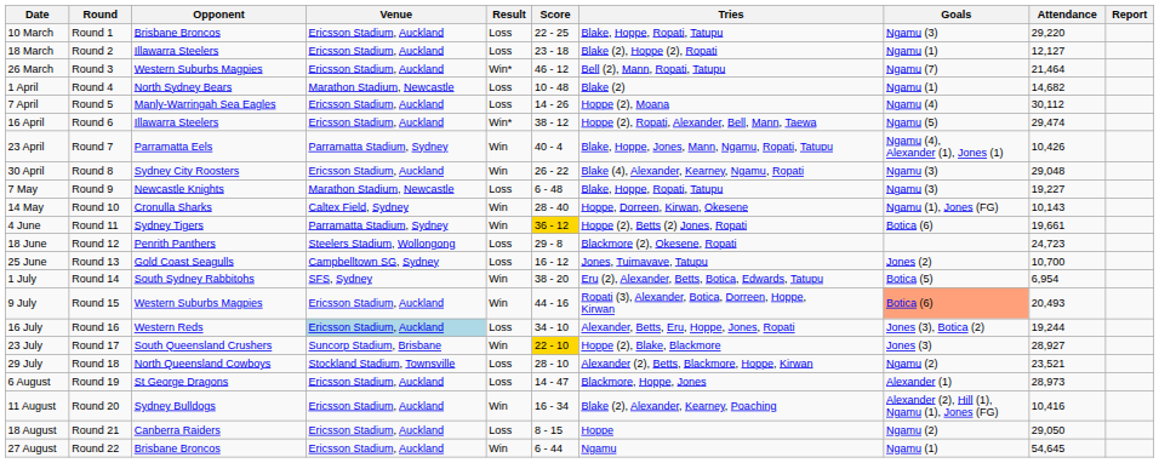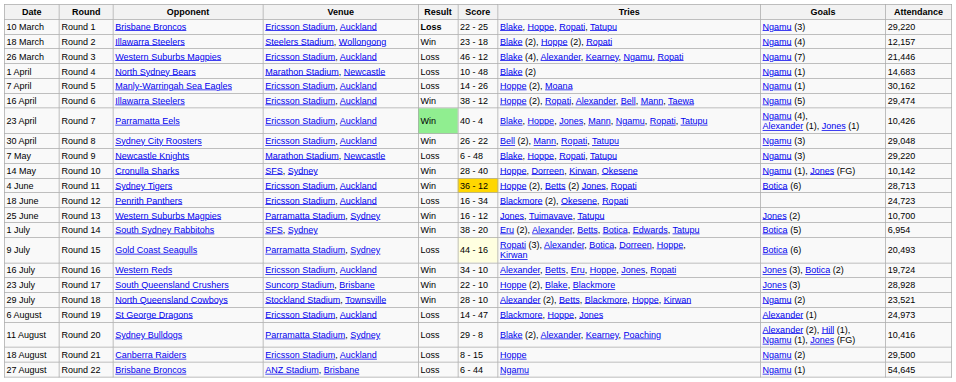 <table class="wikitable" style="font-size:75%;" width="100%">
 <tr>
 <th>Date</th>
 <th>Round</th>
 <th>Opponent</th>
 <th>Venue</th>
 <th>Result</th>
 <th>Score</th>
 <th>Tries</th>
 <th>Goals</th>
 <th>Attendance</th>
-<th>Report</th>
 </tr>
 <tr>
 <td>10 March</td>
 <td>Round 1</td>
 <td> <a href='#'>Brisbane Broncos</a></td>
 <td><a href='#'>Ericsson Stadium</a>, <a href='#'>Auckland</a></td>
-<td>Loss</td>
+<td><strong>Loss</strong></td>
 <td>22 - 25</td>
 <td><a href='#'>Blake</a>, <a href='#'>Hoppe</a>, <a href='#'>Ropati</a>, <a href='#'>Tatupu</a></td>
 <td><a href='#'>Ngamu</a> (3)</td>
 <td>29,220</td>
-<td></td>
 </tr>
 <tr>
 <td>18 March</td>
 <td>Round 2</td>
 <td> <a href='#'>Illawarra Steelers</a></td>
-<td><a href='#'>Ericsson Stadium</a>, <a href='#'>Auckland</a></td>
-<td>Loss</td>
+<td><a href='#'>Steelers Stadium</a>, <a href='#'>Wollongong</a></td>
+<td>Win</td>
 <td>23 - 18</td>
 <td><a href='#'>Blake</a> (2), <a href='#'>Hoppe</a> (2), <a href='#'>Ropati</a></td>
-<td><a href='#'>Ngamu</a> (1)</td>
-<td>12,127</td>
-<td></td>
+<td><a href='#'>Ngamu</a> (4)</td>
+<td>12,157</td>
 </tr>
 <tr>
 <td>26 March</td>
 <td>Round 3</td>
 <td> <a href='#'>Western Suburbs Magpies</a></td>
 <td><a href='#'>Ericsson Stadium</a>, <a href='#'>Auckland</a></td>
-<td>Win*</td>
+<td>Loss</td>
 <td>46 - 12</td>
-<td><a href='#'>Bell</a> (2), <a href='#'>Mann</a>, <a href='#'>Ropati</a>, <a href='#'>Tatupu</a></td>
+<td><a href='#'>Blake</a> (4), <a href='#'>Alexander</a>, <a href='#'>Kearney</a>, <a href='#'>Ngamu</a>, <a href='#'>Ropati</a></td>
 <td><a href='#'>Ngamu</a> (7)</td>
-<td>21,464</td>
-<td></td>
+<td>21,446</td>
 </tr>
 <tr>
 <td>1 April</td>
 <td>Round 4</td>
 <td> <a href='#'>North Sydney Bears</a></td>
 <td><a href='#'>Marathon Stadium</a>, <a href='#'>Newcastle</a></td>
 <td>Loss</td>
 <td>10 - 48</td>
 <td><a href='#'>Blake</a> (2)</td>
 <td><a href='#'>Ngamu</a> (1)</td>
-<td>14,682</td>
-<td></td>
+<td>14,683</td>
 </tr>
 <tr>
 <td>7 April</td>
 <td>Round 5</td>
 <td> <a href='#'>Manly-Warringah Sea Eagles</a></td>
 <td><a href='#'>Ericsson Stadium</a>, <a href='#'>Auckland</a></td>
 <td>Loss</td>
 <td>14 - 26</td>
 <td><a href='#'>Hoppe</a> (2), <a href='#'>Moana</a></td>
-<td><a href='#'>Ngamu</a> (4)</td>
-<td>30,112</td>
-<td></td>
+<td><a href='#'>Ngamu</a> (1)</td>
+<td>30,162</td>
 </tr>
 <tr>
 <td>16 April</td>
 <td>Round 6</td>
 <td> <a href='#'>Illawarra Steelers</a></td>
 <td><a href='#'>Ericsson Stadium</a>, <a href='#'>Auckland</a></td>
-<td>Win*</td>
+<td>Win</td>
 <td>38 - 12</td>
 <td><a href='#'>Hoppe</a> (2), <a href='#'>Ropati</a>, <a href='#'>Alexander</a>, <a href='#'>Bell</a>, <a href='#'>Mann</a>, <a href='#'>Taewa</a></td>
 <td><a href='#'>Ngamu</a> (5)</td>
 <td>29,474</td>
-<td></td>
 </tr>
 <tr>
 <td>23 April</td>
 <td>Round 7</td>
 <td> <a href='#'>Parramatta Eels</a></td>
-<td><a href='#'>Parramatta Stadium</a>, <a href='#'>Sydney</a></td>
-<td>Win</td>
+<td><a href='#'>Ericsson Stadium</a>, <a href='#'>Auckland</a></td>
+<td style="background: lightgreen;">Win</td>
 <td>40 - 4</td>
 <td><a href='#'>Blake</a>, <a href='#'>Hoppe</a>, <a href='#'>Jones</a>, <a href='#'>Mann</a>, <a href='#'>Ngamu</a>, <a href='#'>Ropati</a>, <a href='#'>Tatupu</a></td>
 <td><a href='#'>Ngamu</a> (4),<br><a href='#'>Alexander</a> (1), <a href='#'>Jones</a> (1)</td>
 <td>10,426</td>
-<td></td>
 </tr>
 <tr>
 <td>30 April</td>
 <td>Round 8</td>
 <td> <a href='#'>Sydney City Roosters</a></td>
 <td><a href='#'>Ericsson Stadium</a>, <a href='#'>Auckland</a></td>
 <td>Win</td>
 <td>26 - 22</td>
-<td><a href='#'>Blake</a> (4), <a href='#'>Alexander</a>, <a href='#'>Kearney</a>, <a href='#'>Ngamu</a>, <a href='#'>Ropati</a></td>
+<td><a href='#'>Bell</a> (2), <a href='#'>Mann</a>, <a href='#'>Ropati</a>, <a href='#'>Tatupu</a></td>
 <td><a href='#'>Ngamu</a> (3)</td>
 <td>29,048</td>
-<td></td>
 </tr>
 <tr>
 <td>7 May</td>
 <td>Round 9</td>
 <td> <a href='#'>Newcastle Knights</a></td>
 <td><a href='#'>Marathon Stadium</a>, <a href='#'>Newcastle</a></td>
 <td>Loss</td>
 <td>6 - 48</td>
 <td><a href='#'>Blake</a>, <a href='#'>Hoppe</a>, <a href='#'>Ropati</a>, <a href='#'>Tatupu</a></td>
 <td><a href='#'>Ngamu</a> (3)</td>
-<td>19,227</td>
-<td></td>
+<td>29,220</td>
 </tr>
 <tr>
 <td>14 May</td>
 <td>Round 10</td>
 <td> <a href='#'>Cronulla Sharks</a></td>
-<td><a href='#'>Caltex Field</a>, <a href='#'>Sydney</a></td>
+<td><a href='#'>SFS</a>, <a href='#'>Sydney</a></td>
 <td>Win</td>
 <td>28 - 40</td>
 <td><a href='#'>Hoppe</a>, <a href='#'>Dorreen</a>, <a href='#'>Kirwan</a>, <a href='#'>Okesene</a></td>
 <td><a href='#'>Ngamu</a> (1), <a href='#'>Jones</a> (FG)</td>
-<td>10,143</td>
-<td></td>
+<td>10,142</td>
 </tr>
 <tr>
 <td>4 June</td>
 <td>Round 11</td>
 <td> <a href='#'>Sydney Tigers</a></td>
-<td><a href='#'>Parramatta Stadium</a>, <a href='#'>Sydney</a></td>
+<td><a href='#'>Ericsson Stadium</a>, <a href='#'>Auckland</a></td>
 <td>Win</td>
 <td style="background: gold;">36 - 12</td>
 <td><a href='#'>Hoppe</a> (2), <a href='#'>Betts</a> (2) <a href='#'>Jones</a>, <a href='#'>Ropati</a></td>
 <td><a href='#'>Botica</a> (6)</td>
-<td>19,661</td>
-<td></td>
+<td>28,713</td>
 </tr>
 <tr>
 <td>18 June</td>
 <td>Round 12</td>
 <td> <a href='#'>Penrith Panthers</a></td>
-<td><a href='#'>Steelers Stadium</a>, <a href='#'>Wollongong</a></td>
+<td><a href='#'>Ericsson Stadium</a>, <a href='#'>Auckland</a></td>
 <td>Loss</td>
-<td>29 - 8</td>
+<td>16 - 34</td>
 <td><a href='#'>Blackmore</a> (2), <a href='#'>Okesene</a>, <a href='#'>Ropati</a></td>
 <td></td>
 <td>24,723</td>
-<td></td>
 </tr>
 <tr>
 <td>25 June</td>
 <td>Round 13</td>
-<td> <a href='#'>Gold Coast Seagulls</a></td>
-<td><a href='#'>Campbelltown SG</a>, <a href='#'>Sydney</a></td>
-<td>Loss</td>
+<td> <a href='#'>Western Suburbs Magpies</a></td>
+<td><a href='#'>Parramatta Stadium</a>, <a href='#'>Sydney</a></td>
+<td>Win</td>
 <td>16 - 12</td>
 <td><a href='#'>Jones</a>, <a href='#'>Tuimavave</a>, <a href='#'>Tatupu</a></td>
 <td><a href='#'>Jones</a> (2)</td>
 <td>10,700</td>
-<td></td>
 </tr>
 <tr>
 <td>1 July</td>
 <td>Round 14</td>
 <td> <a href='#'>South Sydney Rabbitohs</a></td>
 <td><a href='#'>SFS</a>, <a href='#'>Sydney</a></td>
 <td>Win</td>
 <td>38 - 20</td>
 <td><a href='#'>Eru</a> (2), <a href='#'>Alexander</a>, <a href='#'>Betts</a>, <a href='#'>Botica</a>, <a href='#'>Edwards</a>, <a href='#'>Tatupu</a></td>
 <td><a href='#'>Botica</a> (5)</td>
 <td>6,954</td>
-<td></td>
 </tr>
 <tr>
 <td>9 July</td>
 <td>Round 15</td>
-<td> <a href='#'>Western Suburbs Magpies</a></td>
-<td><a href='#'>Ericsson Stadium</a>, <a href='#'>Auckland</a></td>
-<td>Win</td>
-<td>44 - 16</td>
+<td> <a href='#'>Gold Coast Seagulls</a></td>
+<td><a href='#'>Parramatta Stadium</a>, <a href='#'>Sydney</a></td>
+<td>Loss</td>
+<td style="background: lightyellow;">44 - 16</td>
 <td><a href='#'>Ropati</a> (3), <a href='#'>Alexander</a>, <a href='#'>Botica</a>, <a href='#'>Dorreen</a>, <a href='#'>Hoppe</a>,<br> <a href='#'>Kirwan</a></td>
-<td style="background: lightsalmon;"><a href='#'>Botica</a> (6)</td>
+<td><a href='#'>Botica</a> (6)</td>
 <td>20,493</td>
-<td></td>
 </tr>
 <tr>
 <td>16 July</td>
 <td>Round 16</td>
 <td> <a href='#'>Western Reds</a></td>
-<td style="background: lightblue;"><a href='#'>Ericsson Stadium</a>, <a href='#'>Auckland</a></td>
-<td>Loss</td>
+<td><a href='#'>Ericsson Stadium</a>, <a href='#'>Auckland</a></td>
+<td>Win</td>
 <td>34 - 10</td>
 <td><a href='#'>Alexander</a>, <a href='#'>Betts</a>, <a href='#'>Eru</a>, <a href='#'>Hoppe</a>, <a href='#'>Jones</a>, <a href='#'>Ropati</a></td>
 <td><a href='#'>Jones</a> (3), <a href='#'>Botica</a> (2)</td>
-<td>19,244</td>
-<td></td>
+<td>19,724</td>
 </tr>
 <tr>
 <td>23 July</td>
 <td>Round 17</td>
 <td> <a href='#'>South Queensland Crushers</a></td>
 <td><a href='#'>Suncorp Stadium</a>, <a href='#'>Brisbane</a></td>
 <td>Win</td>
-<td style="background: gold;">22 - 10</td>
+<td>22 - 10</td>
 <td><a href='#'>Hoppe</a> (2), <a href='#'>Blake</a>, <a href='#'>Blackmore</a></td>
 <td><a href='#'>Jones</a> (3)</td>
-<td>28,927</td>
-<td></td>
+<td>28,928</td>
 </tr>
 <tr>
 <td>29 July</td>
 <td>Round 18</td>
 <td> <a href='#'>North Queensland Cowboys</a></td>
 <td><a href='#'>Stockland Stadium</a>, <a href='#'>Townsville</a></td>
-<td>Loss</td>
+<td>Win</td>
 <td>28 - 10</td>
 <td><a href='#'>Alexander</a> (2), <a href='#'>Betts</a>, <a href='#'>Blackmore</a>, <a href='#'>Hoppe</a>, <a href='#'>Kirwan</a></td>
 <td><a href='#'>Ngamu</a> (2)</td>
 <td>23,521</td>
-<td></td>
 </tr>
 <tr>
 <td>6 August</td>
 <td>Round 19</td>
 <td> <a href='#'>St George Dragons</a></td>
 <td><a href='#'>Ericsson Stadium</a>, <a href='#'>Auckland</a></td>
 <td>Loss</td>
 <td>14 - 47</td>
 <td><a href='#'>Blackmore</a>, <a href='#'>Hoppe</a>, <a href='#'>Jones</a></td>
 <td><a href='#'>Alexander</a> (1)</td>
-<td>28,973</td>
-<td></td>
+<td>24,973</td>
 </tr>
 <tr>
 <td>11 August</td>
 <td>Round 20</td>
 <td> <a href='#'>Sydney Bulldogs</a></td>
-<td><a href='#'>Ericsson Stadium</a>, <a href='#'>Auckland</a></td>
-<td>Win</td>
-<td>16 - 34</td>
+<td><a href='#'>Parramatta Stadium</a>, <a href='#'>Sydney</a></td>
+<td>Loss</td>
+<td>29 - 8</td>
 <td><a href='#'>Blake</a> (2), <a href='#'>Alexander</a>, <a href='#'>Kearney</a>, <a href='#'>Poaching</a></td>
 <td><a href='#'>Alexander</a> (2), <a href='#'>Hill</a> (1),<br> <a href='#'>Ngamu</a> (1), <a href='#'>Jones</a> (FG)</td>
 <td>10,416</td>
-<td></td>
 </tr>
 <tr>
 <td>18 August</td>
 <td>Round 21</td>
 <td> <a href='#'>Canberra Raiders</a></td>
 <td><a href='#'>Ericsson Stadium</a>, <a href='#'>Auckland</a></td>
 <td>Loss</td>
 <td>8 - 15</td>
 <td><a href='#'>Hoppe</a></td>
 <td><a href='#'>Ngamu</a> (2)</td>
-<td>29,050</td>
-<td></td>
+<td>29,500</td>
 </tr>
 <tr>
 <td>27 August</td>
 <td>Round 22</td>
 <td> <a href='#'>Brisbane Broncos</a></td>
-<td><a href='#'>Ericsson Stadium</a>, <a href='#'>Auckland</a></td>
-<td>Win</td>
+<td><a href='#'>ANZ Stadium</a>, <a href='#'>Brisbane</a></td>
+<td>Loss</td>
 <td>6 - 44</td>
 <td><a href='#'>Ngamu</a></td>
 <td><a href='#'>Ngamu</a> (1)</td>
 <td>54,645</td>
-<td></td>
 </tr>
 </table>
